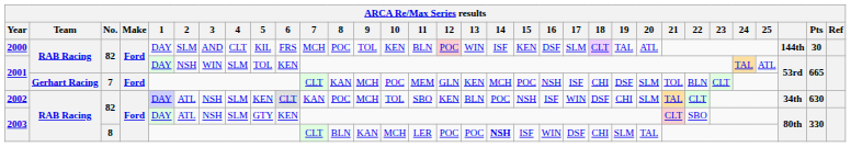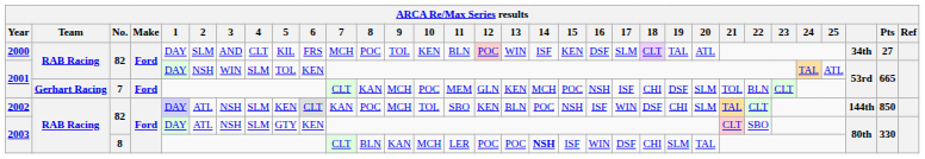 <table class="wikitable" style="text-align:center; font-size:75%">
 <tr>
 <th colspan=32><a href='#'>ARCA Re/Max Series</a> results</th>
 </tr>
 <tr>
 <th>Year</th>
 <th>Team</th>
 <th>No.</th>
 <th>Make</th>
 <th>1</th>
 <th>2</th>
 <th>3</th>
 <th>4</th>
 <th>5</th>
 <th>6</th>
 <th>7</th>
 <th>8</th>
 <th>9</th>
 <th>10</th>
 <th>11</th>
 <th>12</th>
 <th>13</th>
 <th>14</th>
 <th>15</th>
 <th>16</th>
 <th>17</th>
 <th>18</th>
 <th>19</th>
 <th>20</th>
 <th>21</th>
 <th>22</th>
 <th>23</th>
 <th>24</th>
 <th>25</th>
 <th></th>
 <th>Pts</th>
 <th>Ref</th>
 </tr>
 <tr>
 <th><a href='#'>2000</a></th>
 <th rowspan=2><a href='#'>RAB Racing</a></th>
 <th rowspan=2>82</th>
 <th rowspan=2><a href='#'>Ford</a></th>
 <td><a href='#'>DAY</a></td>
 <td><a href='#'>SLM</a></td>
 <td><a href='#'>AND</a></td>
 <td><a href='#'>CLT</a></td>
 <td><a href='#'>KIL</a></td>
 <td><a href='#'>FRS</a></td>
 <td><a href='#'>MCH</a></td>
 <td><a href='#'>POC</a></td>
 <td><a href='#'>TOL</a></td>
 <td><a href='#'>KEN</a></td>
 <td><a href='#'>BLN</a></td>
 <td style="background:#FFCFCF;"><a href='#'>POC</a><br></td>
 <td><a href='#'>WIN</a></td>
 <td><a href='#'>ISF</a></td>
 <td><a href='#'>KEN</a></td>
 <td><a href='#'>DSF</a></td>
 <td><a href='#'>SLM</a></td>
 <td style="background:#EFCFFF;"><a href='#'>CLT</a><br></td>
 <td><a href='#'>TAL</a></td>
 <td><a href='#'>ATL</a></td>
 <td colspan=5></td>
-<th>144th</th>
-<th>30</th>
+<th>34th</th>
+<th>27</th>
 <th></th>
 </tr>
 <tr>
 <th rowspan=2><a href='#'>2001</a></th>
 <td style="background:#DFFFDF;"><a href='#'>DAY</a><br></td>
 <td><a href='#'>NSH</a></td>
 <td><a href='#'>WIN</a></td>
 <td><a href='#'>SLM</a></td>
 <td><a href='#'>TOL</a></td>
 <td><a href='#'>KEN</a></td>
 <td colspan=17></td>
 <td style="background:#FFDF9F;"><a href='#'>TAL</a><br></td>
 <td><a href='#'>ATL</a></td>
 <th rowspan=2>53rd</th>
 <th rowspan=2>665</th>
 <th rowspan=2></th>
 </tr>
 <tr>
 <th><a href='#'>Gerhart Racing</a></th>
 <th>7</th>
 <th><a href='#'>Ford</a></th>
 <td colspan=6></td>
 <td style="background:#DFFFDF;"><a href='#'>CLT</a><br></td>
 <td><a href='#'>KAN</a></td>
 <td><a href='#'>MCH</a></td>
 <td><a href='#'>POC</a></td>
 <td><a href='#'>MEM</a></td>
 <td><a href='#'>GLN</a></td>
 <td><a href='#'>KEN</a></td>
 <td><a href='#'>MCH</a></td>
 <td><a href='#'>POC</a></td>
 <td><a href='#'>NSH</a></td>
 <td><a href='#'>ISF</a></td>
 <td><a href='#'>CHI</a></td>
 <td><a href='#'>DSF</a></td>
 <td><a href='#'>SLM</a></td>
 <td><a href='#'>TOL</a></td>
 <td><a href='#'>BLN</a></td>
 <td style="background:#DFFFDF;"><a href='#'>CLT</a><br></td>
 <td colspan=2></td>
 </tr>
 <tr>
 <th><a href='#'>2002</a></th>
 <th rowspan=3><a href='#'>RAB Racing</a></th>
 <th rowspan=2>82</th>
 <th rowspan=3><a href='#'>Ford</a></th>
 <td style="background:#CFCFFF;"><a href='#'>DAY</a><br></td>
 <td><a href='#'>ATL</a></td>
 <td><a href='#'>NSH</a></td>
 <td><a href='#'>SLM</a></td>
 <td><a href='#'>KEN</a></td>
 <td style="background:#DFDFDF;"><a href='#'>CLT</a><br></td>
 <td><a href='#'>KAN</a></td>
 <td><a href='#'>POC</a></td>
 <td><a href='#'>MCH</a></td>
 <td><a href='#'>TOL</a></td>
 <td><a href='#'>SBO</a></td>
 <td><a href='#'>KEN</a></td>
 <td><a href='#'>BLN</a></td>
 <td><a href='#'>POC</a></td>
 <td><a href='#'>NSH</a></td>
 <td><a href='#'>ISF</a></td>
 <td><a href='#'>WIN</a></td>
 <td><a href='#'>DSF</a></td>
 <td><a href='#'>CHI</a></td>
 <td><a href='#'>SLM</a></td>
 <td style="background:#FFDF9F;"><a href='#'>TAL</a><br></td>
 <td style="background:#DFFFDF;"><a href='#'>CLT</a><br></td>
 <td colspan=3></td>
-<th>34th</th>
-<th>630</th>
+<th>144th</th>
+<th>850</th>
 <th></th>
 </tr>
 <tr>
 <th rowspan=2><a href='#'>2003</a></th>
 <td style="background:#DFFFDF;"><a href='#'>DAY</a><br></td>
 <td><a href='#'>ATL</a></td>
 <td><a href='#'>NSH</a></td>
 <td><a href='#'>SLM</a></td>
 <td><a href='#'>GTY</a></td>
 <td><a href='#'>KEN</a></td>
 <td colspan=14></td>
 <td style="background:#FFCFCF;"><a href='#'>CLT</a><br></td>
 <td><a href='#'>SBO</a></td>
 <td colspan=3></td>
 <th rowspan=2>80th</th>
 <th rowspan=2>330</th>
 <th rowspan=2></th>
 </tr>
 <tr>
 <th>8</th>
 <td colspan=6></td>
 <td style="background:#DFFFDF;"><a href='#'>CLT</a><br></td>
 <td><a href='#'>BLN</a></td>
 <td><a href='#'>KAN</a></td>
 <td><a href='#'>MCH</a></td>
 <td><a href='#'>LER</a></td>
 <td><a href='#'>POC</a></td>
 <td><a href='#'>POC</a></td>
 <td><strong><a href='#'>NSH</a></strong></td>
 <td><a href='#'>ISF</a></td>
 <td><a href='#'>WIN</a></td>
 <td><a href='#'>DSF</a></td>
 <td><a href='#'>CHI</a></td>
 <td><a href='#'>SLM</a></td>
 <td><a href='#'>TAL</a></td>
 <td colspan=5></td>
 </tr>
 </table>
